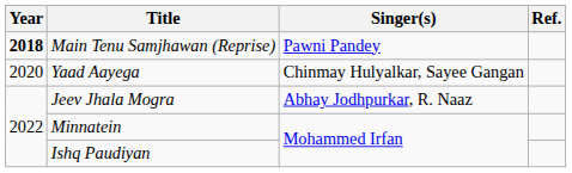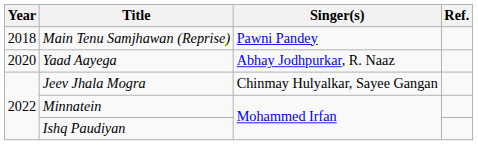 <table class="wikitable">
 <tr>
 <th>Year</th>
 <th>Title</th>
 <th>Singer(s)</th>
 <th>Ref.</th>
 </tr>
 <tr>
-<td><strong>2018</strong></td>
+<td>2018</td>
 <td><em>Main Tenu Samjhawan (Reprise)</em></td>
 <td><a href='#'>Pawni Pandey</a></td>
 <td></td>
 </tr>
 <tr>
 <td>2020</td>
 <td><em>Yaad Aayega</em></td>
-<td>Chinmay Hulyalkar, Sayee Gangan</td>
+<td><a href='#'>Abhay Jodhpurkar</a>, R. Naaz</td>
 <td></td>
 </tr>
 <tr>
 <td rowspan="3">2022</td>
 <td><em>Jeev Jhala Mogra</em></td>
-<td><a href='#'>Abhay Jodhpurkar</a>, R. Naaz</td>
+<td>Chinmay Hulyalkar, Sayee Gangan</td>
 <td></td>
 </tr>
 <tr>
 <td><em>Minnatein</em></td>
 <td rowspan="2"><a href='#'>Mohammed Irfan</a></td>
 <td></td>
 </tr>
 <tr>
 <td><em>Ishq Paudiyan</em></td>
 <td></td>
 </tr>
 </table>
